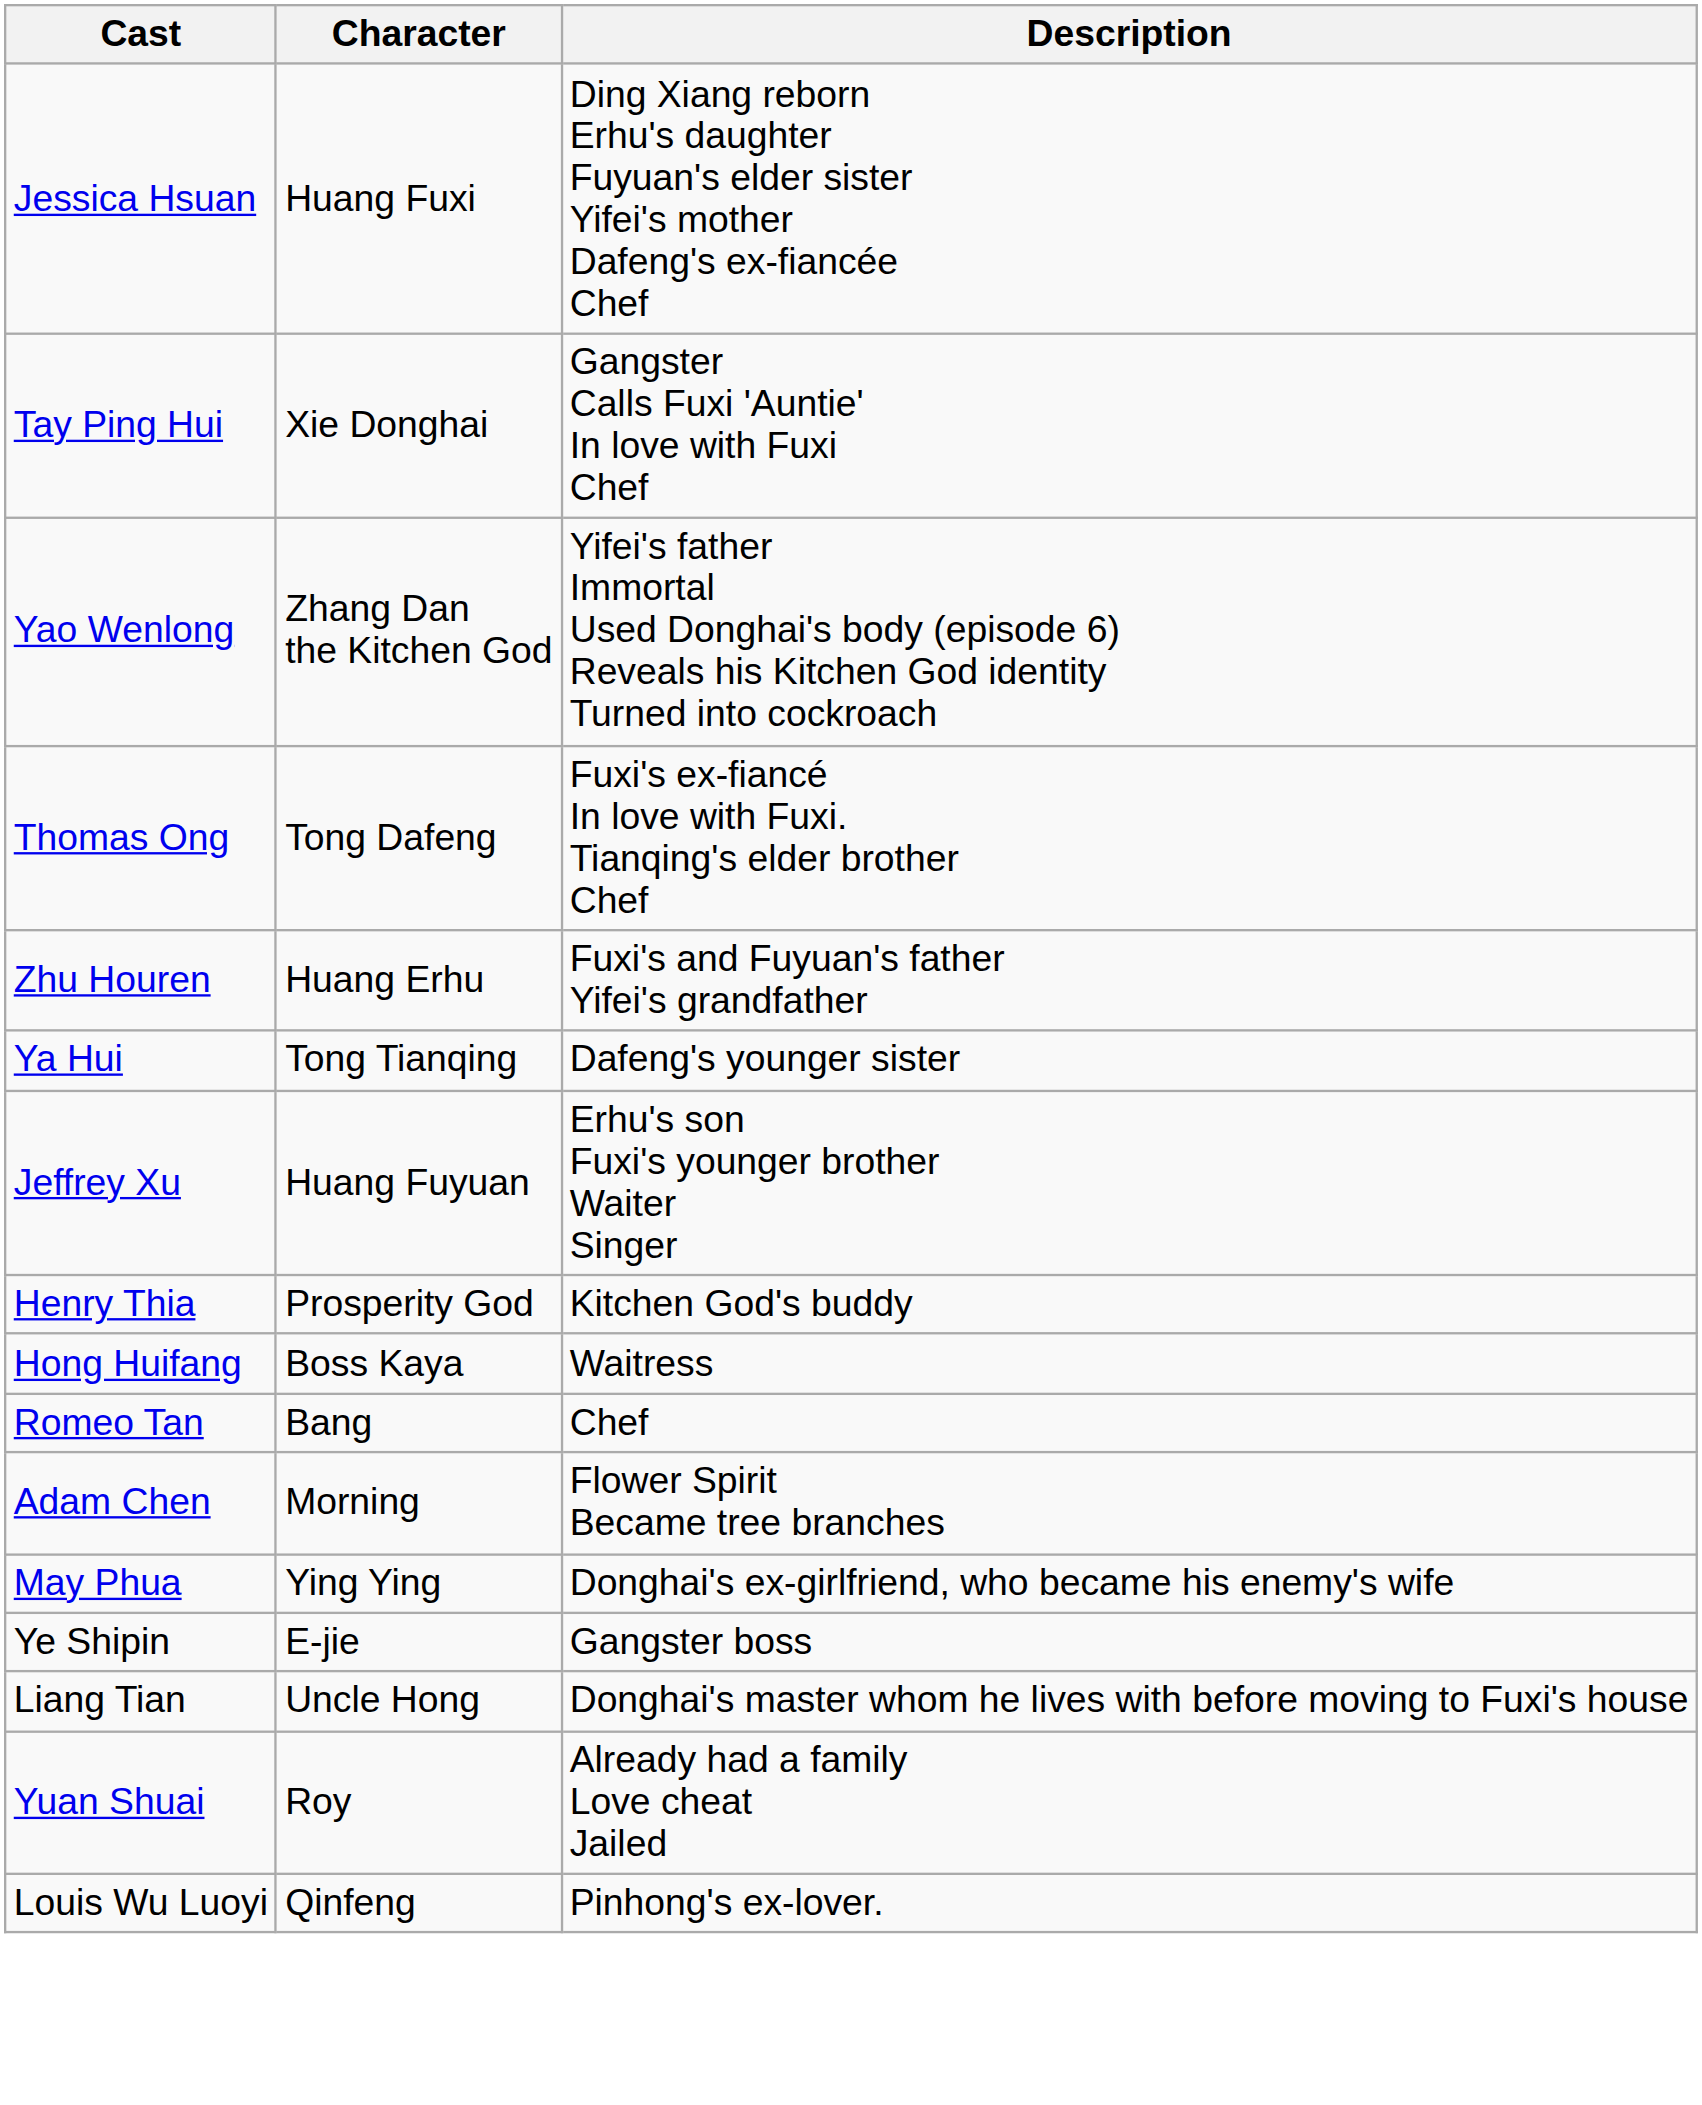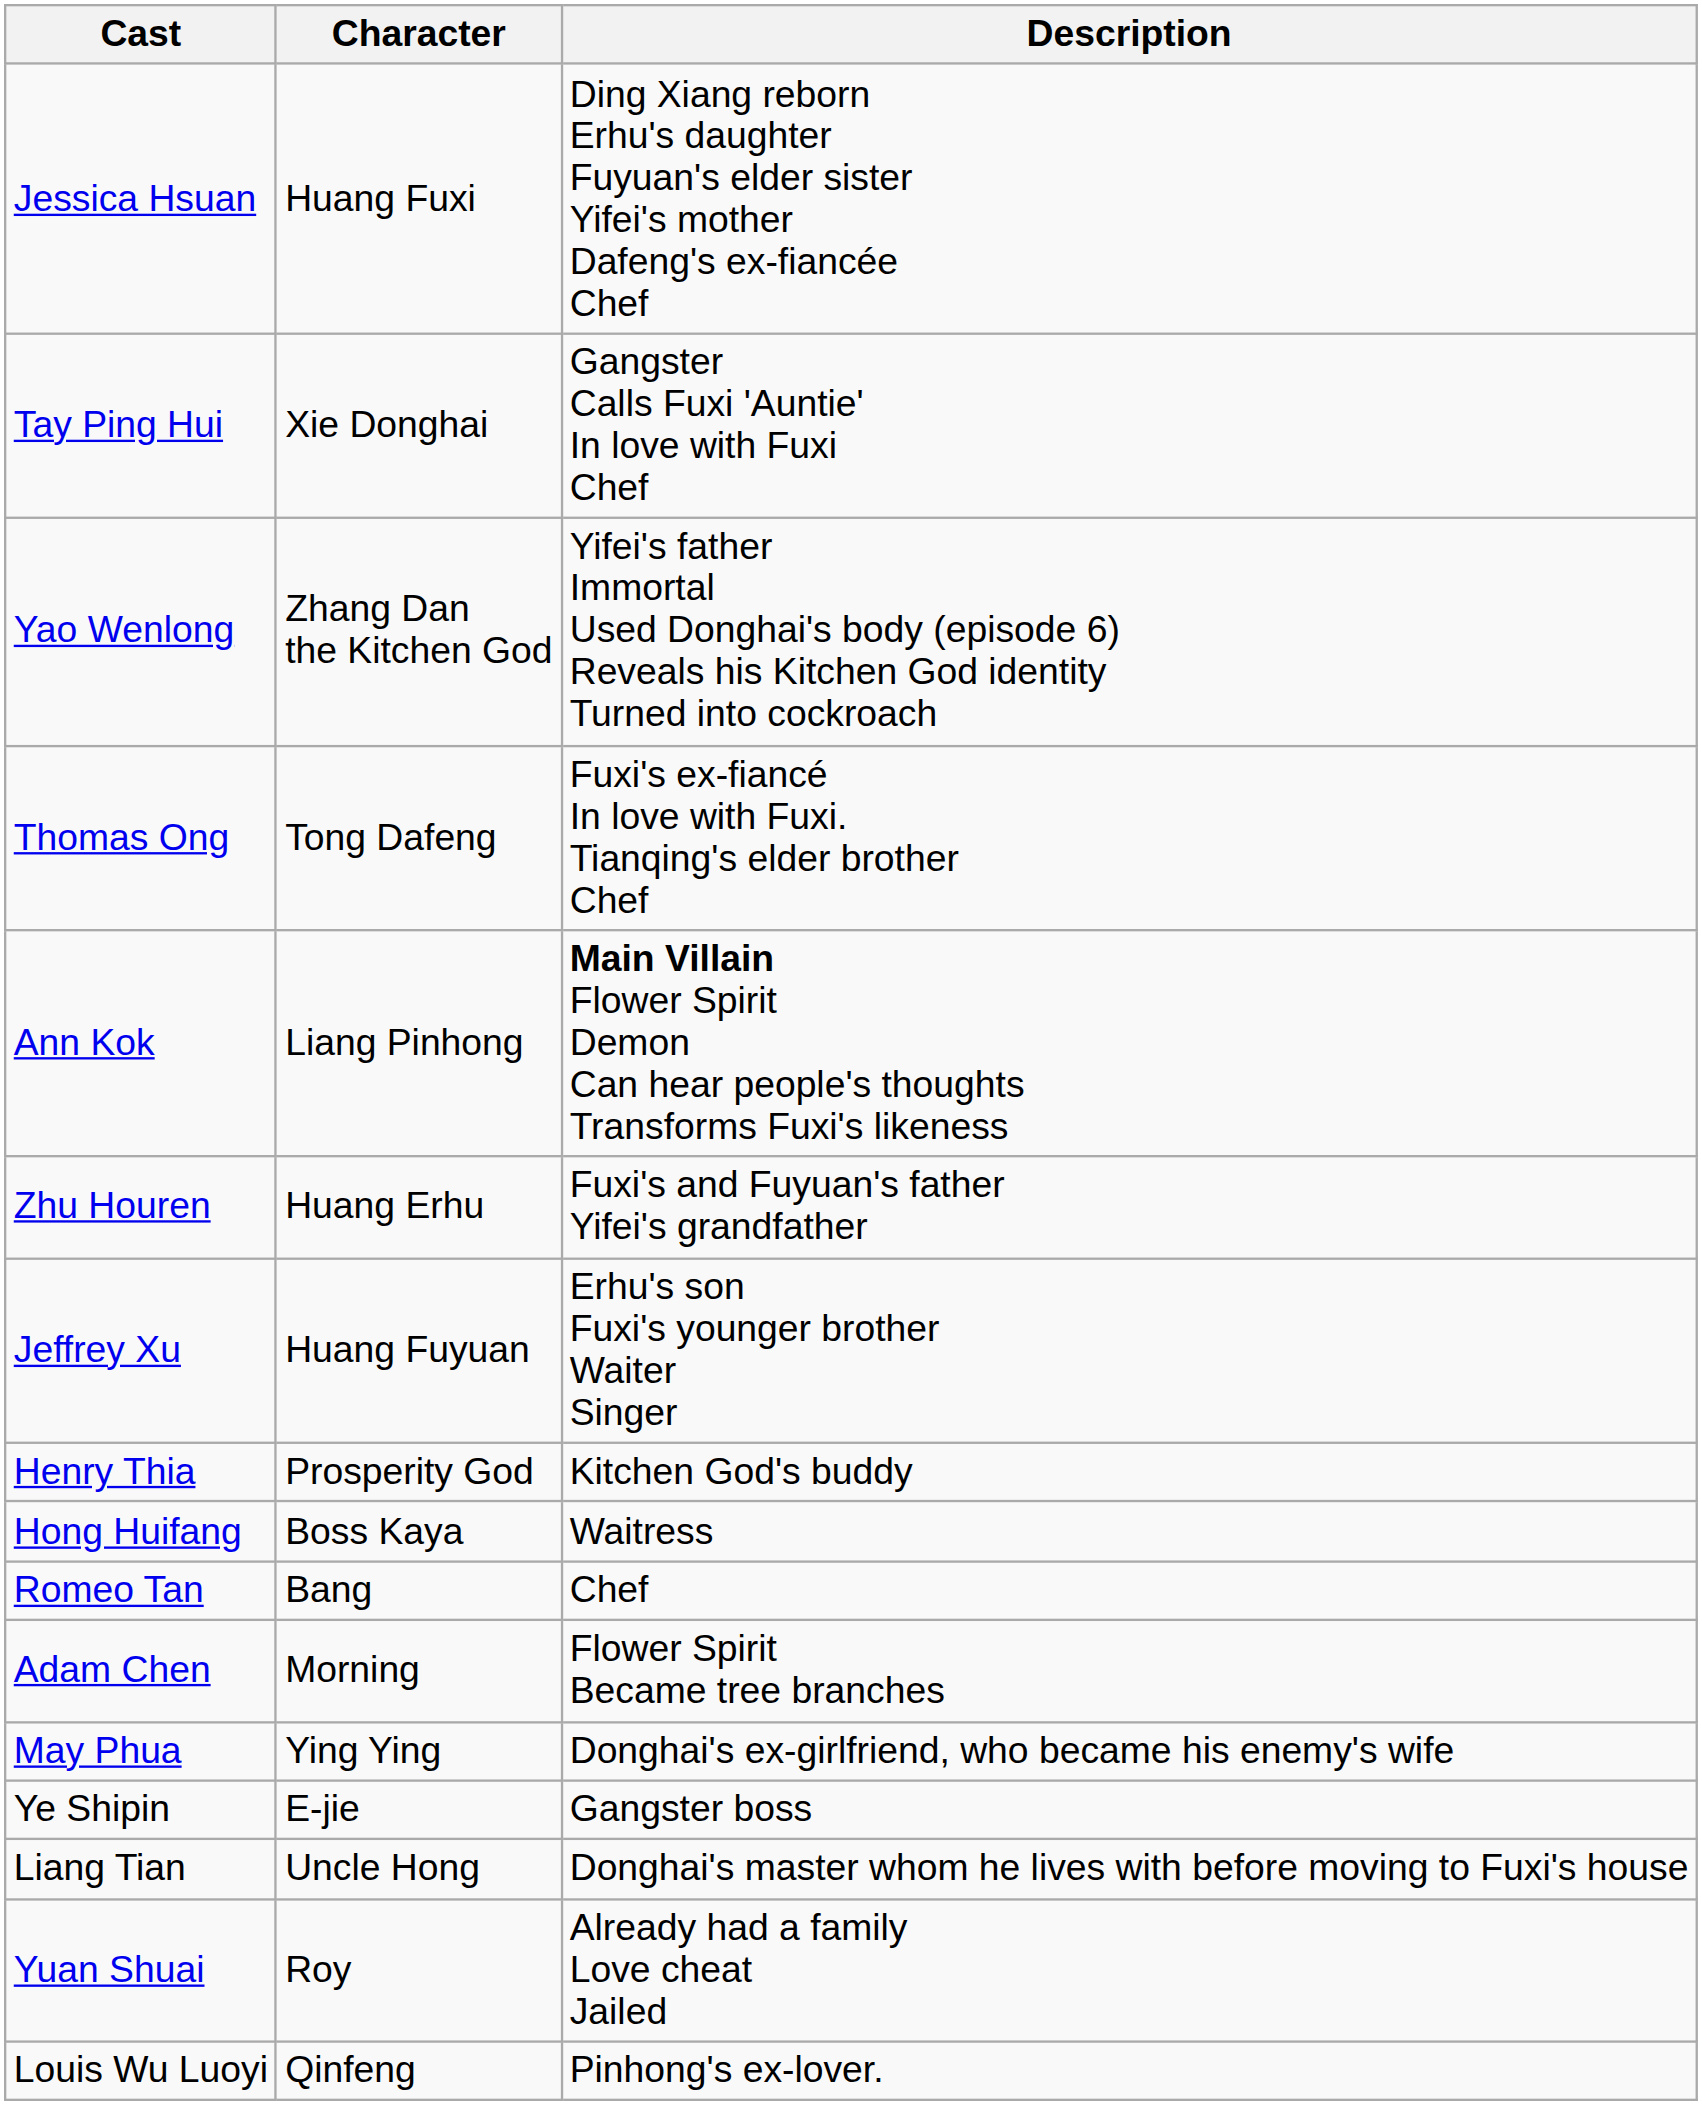 <table class="wikitable">
 <tr>
 <th>Cast</th>
 <th>Character</th>
 <th>Description</th>
 </tr>
 <tr>
 <td><a href='#'>Jessica Hsuan</a></td>
 <td>Huang Fuxi</td>
 <td>Ding Xiang reborn <br> Erhu's daughter <br> Fuyuan's elder sister <br> Yifei's mother <br> Dafeng's ex-fiancée <br> Chef</td>
 </tr>
 <tr>
 <td><a href='#'>Tay Ping Hui</a></td>
 <td>Xie Donghai</td>
 <td>Gangster <br> Calls Fuxi 'Auntie' <br> In love with Fuxi <br> Chef</td>
 </tr>
 <tr>
 <td><a href='#'>Yao Wenlong</a></td>
 <td>Zhang Dan <br> the Kitchen God</td>
 <td>Yifei's father <br> Immortal <br> Used Donghai's body (episode 6) <br> Reveals his Kitchen God identity <br> Turned into cockroach</td>
 </tr>
 <tr>
 <td><a href='#'>Thomas Ong</a></td>
 <td>Tong Dafeng</td>
 <td>Fuxi's ex-fiancé <br> In love with Fuxi. <br> Tianqing's elder brother <br> Chef</td>
 </tr>
 <tr>
+<td><a href='#'>Ann Kok</a></td>
+<td>Liang Pinhong</td>
+<td><strong>Main Villain</strong><br>Flower Spirit <br> Demon <br> Can hear people's thoughts <br> Transforms Fuxi's likeness</td>
+</tr>
+<tr>
 <td><a href='#'>Zhu Houren</a></td>
 <td>Huang Erhu</td>
 <td>Fuxi's and Fuyuan's father <br> Yifei's grandfather</td>
-</tr>
-<tr>
-<td><a href='#'>Ya Hui</a></td>
-<td>Tong Tianqing</td>
-<td>Dafeng's younger sister</td>
 </tr>
 <tr>
 <td><a href='#'>Jeffrey Xu</a></td>
 <td>Huang Fuyuan</td>
 <td>Erhu's son <br> Fuxi's younger brother <br> Waiter <br> Singer</td>
 </tr>
 <tr>
 <td><a href='#'>Henry Thia</a></td>
 <td>Prosperity God</td>
 <td>Kitchen God's buddy</td>
 </tr>
 <tr>
 <td><a href='#'>Hong Huifang</a></td>
 <td>Boss Kaya</td>
 <td>Waitress</td>
 </tr>
 <tr>
 <td><a href='#'>Romeo Tan</a></td>
 <td>Bang</td>
 <td>Chef</td>
 </tr>
 <tr>
 <td><a href='#'>Adam Chen</a></td>
 <td>Morning</td>
 <td>Flower Spirit <br> Became tree branches</td>
 </tr>
 <tr>
 <td><a href='#'>May Phua</a></td>
 <td>Ying Ying</td>
 <td>Donghai's ex-girlfriend, who became his enemy's wife</td>
 </tr>
 <tr>
 <td>Ye Shipin</td>
 <td>E-jie</td>
 <td>Gangster boss</td>
 </tr>
 <tr>
 <td>Liang Tian</td>
 <td>Uncle Hong</td>
 <td>Donghai's master whom he lives with before moving to Fuxi's house</td>
 </tr>
 <tr>
 <td><a href='#'>Yuan Shuai</a></td>
 <td>Roy</td>
 <td>Already had a family <br> Love cheat <br> Jailed</td>
 </tr>
 <tr>
 <td>Louis Wu Luoyi</td>
 <td>Qinfeng</td>
 <td>Pinhong's ex-lover.</td>
 </tr>
 </table>
